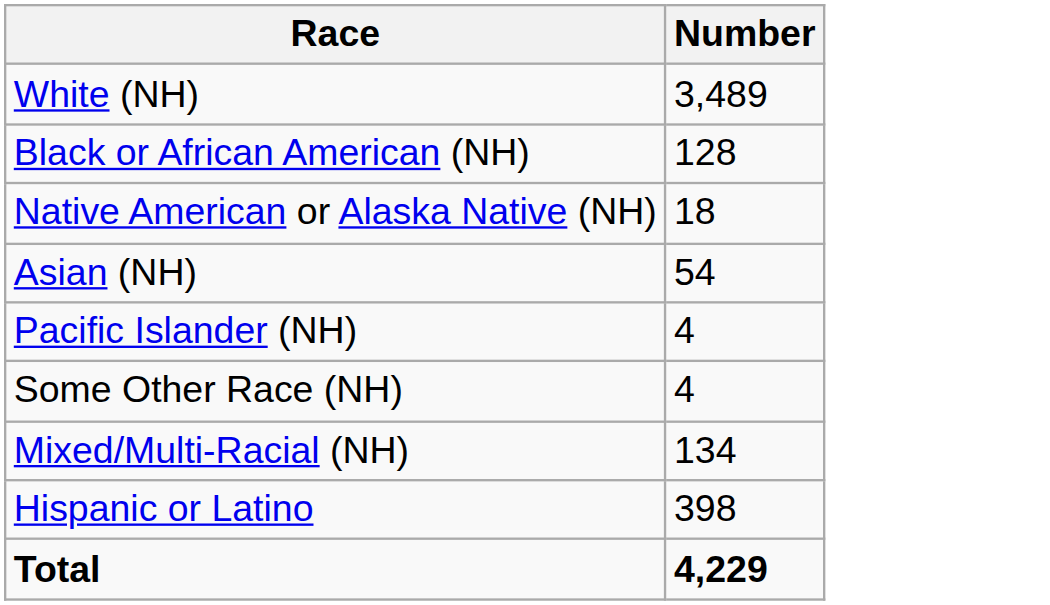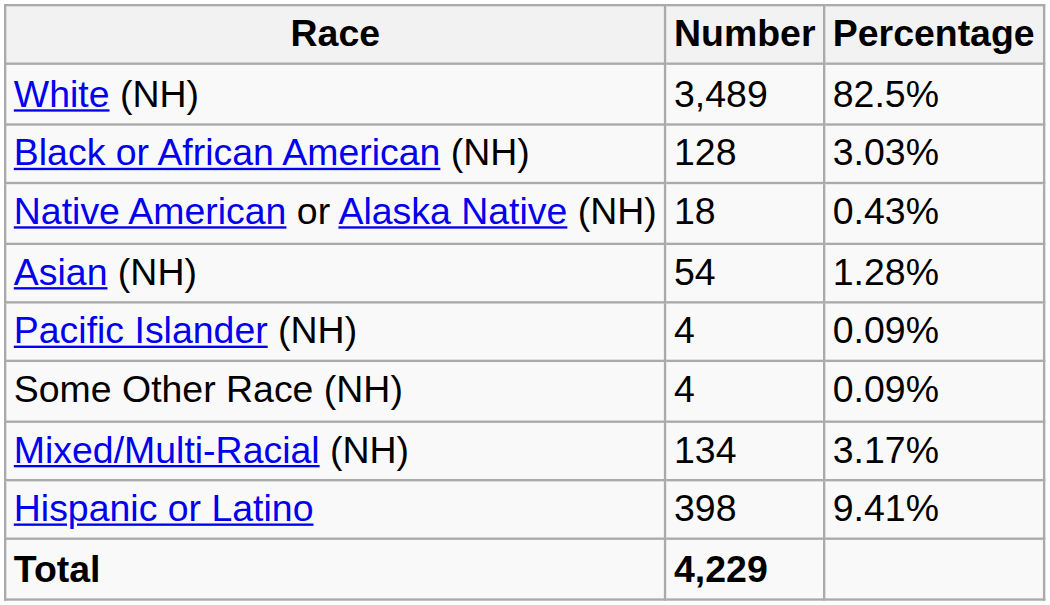 <table class="wikitable">
 <tr>
 <th>Race</th>
 <th>Number</th>
+<th>Percentage</th>
 </tr>
 <tr>
 <td><a href='#'>White</a> (NH)</td>
 <td>3,489</td>
+<td>82.5%</td>
 </tr>
 <tr>
 <td><a href='#'>Black or African American</a> (NH)</td>
 <td>128</td>
+<td>3.03%</td>
 </tr>
 <tr>
 <td><a href='#'>Native American</a> or <a href='#'>Alaska Native</a> (NH)</td>
 <td>18</td>
+<td>0.43%</td>
 </tr>
 <tr>
 <td><a href='#'>Asian</a> (NH)</td>
 <td>54</td>
+<td>1.28%</td>
 </tr>
 <tr>
 <td><a href='#'>Pacific Islander</a> (NH)</td>
 <td>4</td>
+<td>0.09%</td>
 </tr>
 <tr>
 <td>Some Other Race (NH)</td>
 <td>4</td>
+<td>0.09%</td>
 </tr>
 <tr>
 <td><a href='#'>Mixed/Multi-Racial</a> (NH)</td>
 <td>134</td>
+<td>3.17%</td>
 </tr>
 <tr>
 <td><a href='#'>Hispanic or Latino</a></td>
 <td>398</td>
+<td>9.41%</td>
 </tr>
 <tr>
 <td><strong>Total</strong></td>
 <td><strong>4,229</strong></td>
+<td></td>
 </tr>
 </table>
